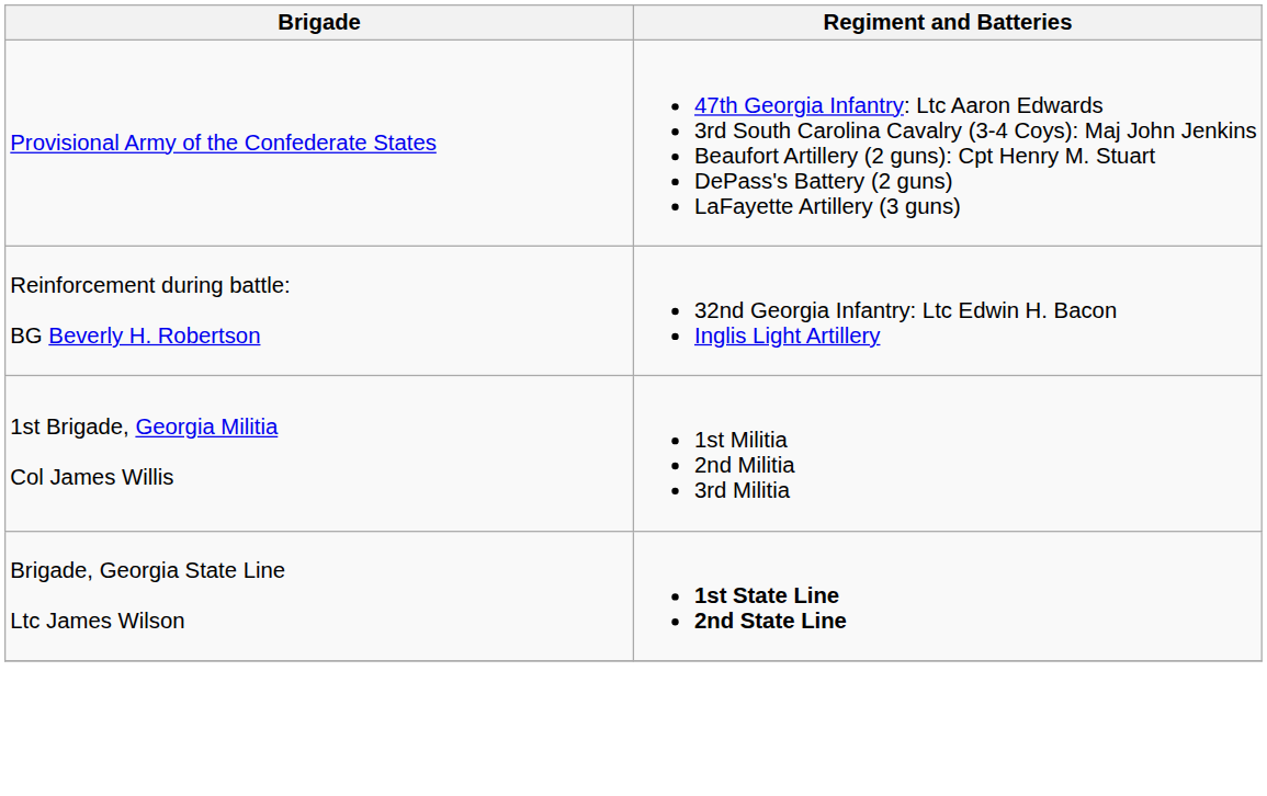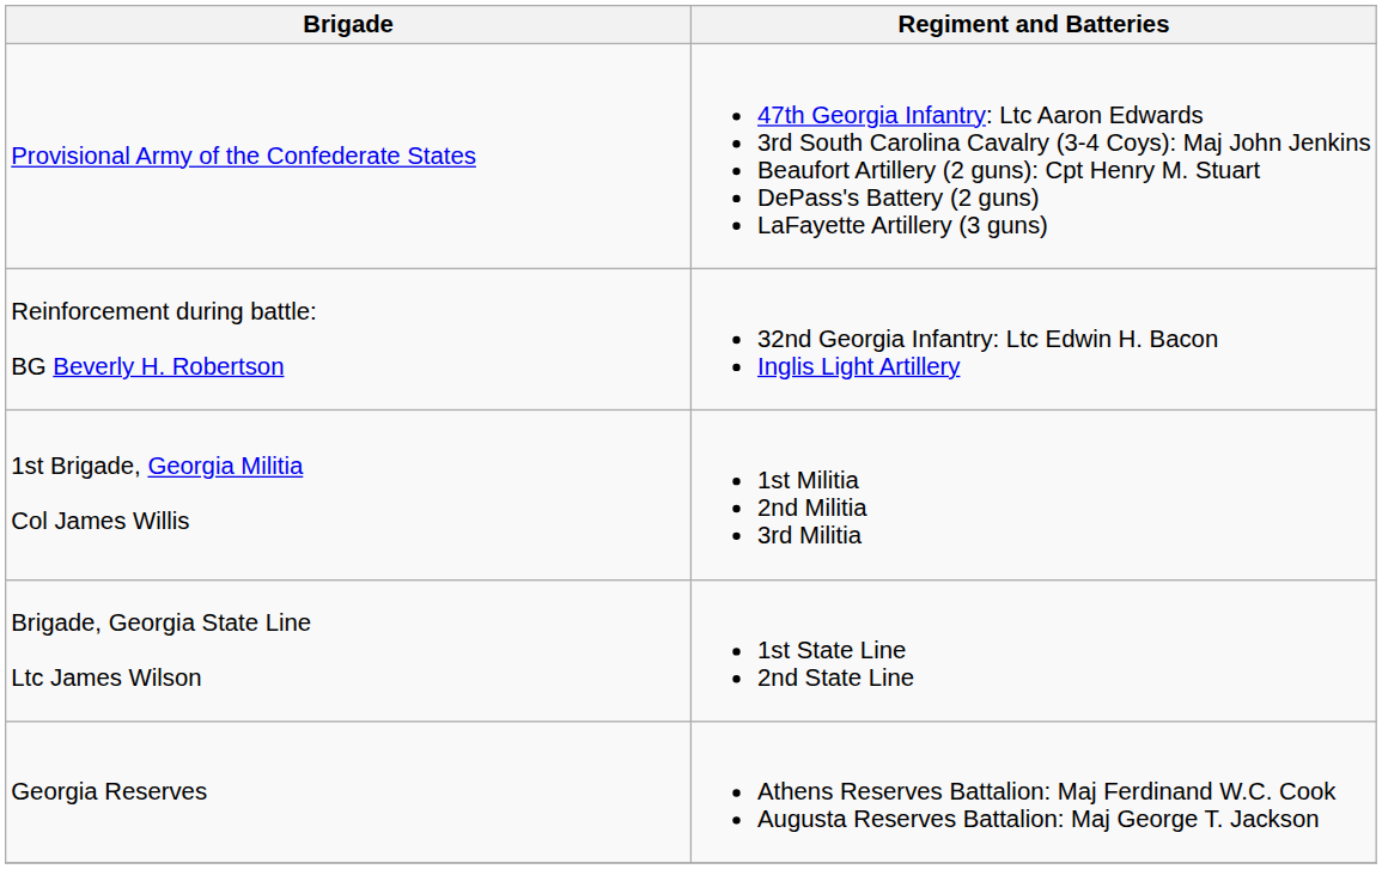 <table class="wikitable">
 <tr>
 <th width=50%>Brigade</th>
 <th>Regiment and Batteries</th>
 </tr>
 <tr>
 <td><a href='#'>Provisional Army of the Confederate States</a></td>
 <td><br><ul><li><a href='#'>47th Georgia Infantry</a>: Ltc Aaron Edwards</li><li>3rd South Carolina Cavalry (3-4 Coys): Maj John Jenkins</li><li>Beaufort Artillery (2 guns): Cpt Henry M. Stuart</li><li>DePass's Battery (2 guns)</li><li>LaFayette Artillery (3 guns)</li></ul></td>
 </tr>
 <tr>
 <td>Reinforcement during battle:<br><br>BG <a href='#'>Beverly H. Robertson</a></td>
 <td><br><ul><li>32nd Georgia Infantry: Ltc Edwin H. Bacon</li><li><a href='#'>Inglis Light Artillery</a></li></ul></td>
 </tr>
 <tr>
 <td>1st Brigade, <a href='#'>Georgia Militia</a><br><br>Col James Willis</td>
 <td><br><ul><li>1st Militia</li><li>2nd Militia</li><li>3rd Militia</li></ul></td>
 </tr>
 <tr>
 <td>Brigade, Georgia State Line<br><br>Ltc James Wilson</td>
-<td><strong><br><ul><li>1st State Line</li><li>2nd State Line</li></ul></strong></td>
+<td><br><ul><li>1st State Line</li><li>2nd State Line</li></ul></td>
+</tr>
+<tr>
+<td>Georgia Reserves</td>
+<td><br><ul><li>Athens Reserves Battalion: Maj Ferdinand W.C. Cook</li><li>Augusta Reserves Battalion: Maj George T. Jackson</li></ul></td>
 </tr>
 <tr>
 </tr>
 </table>
